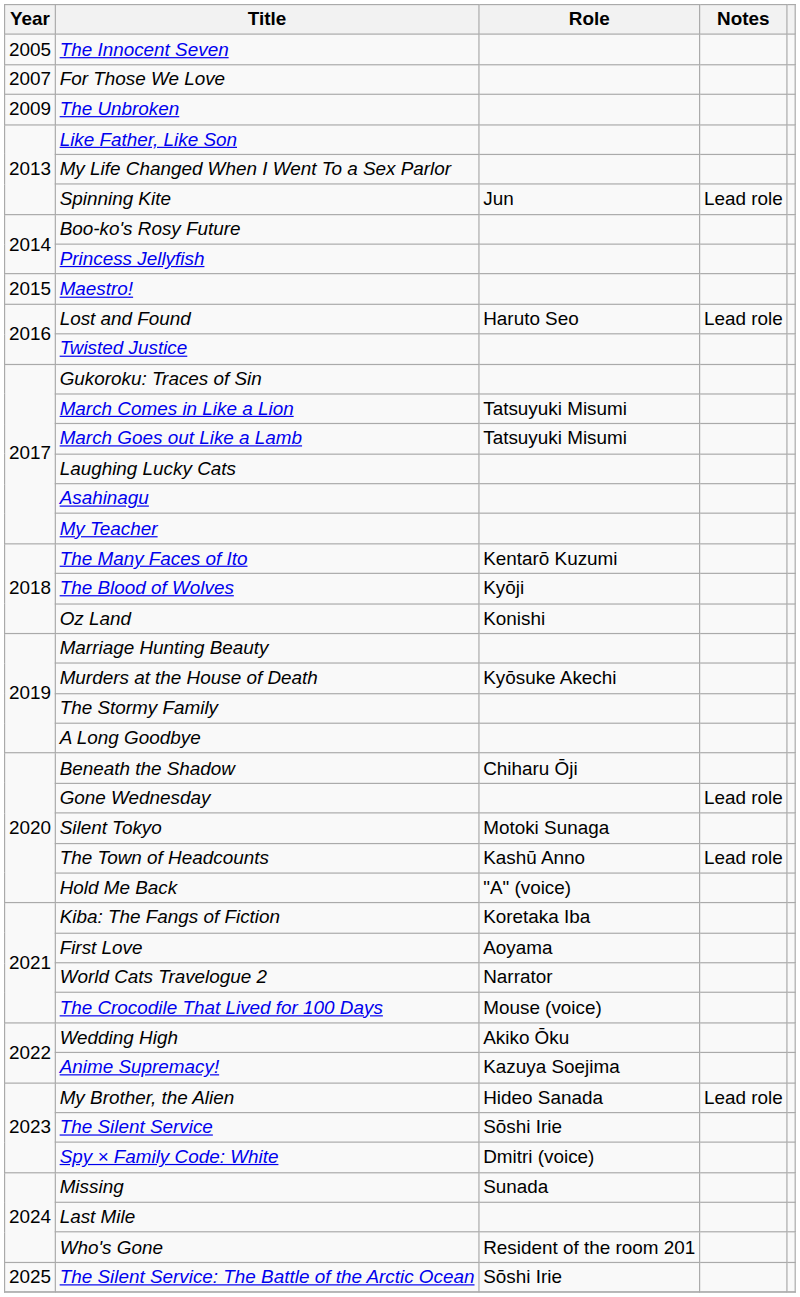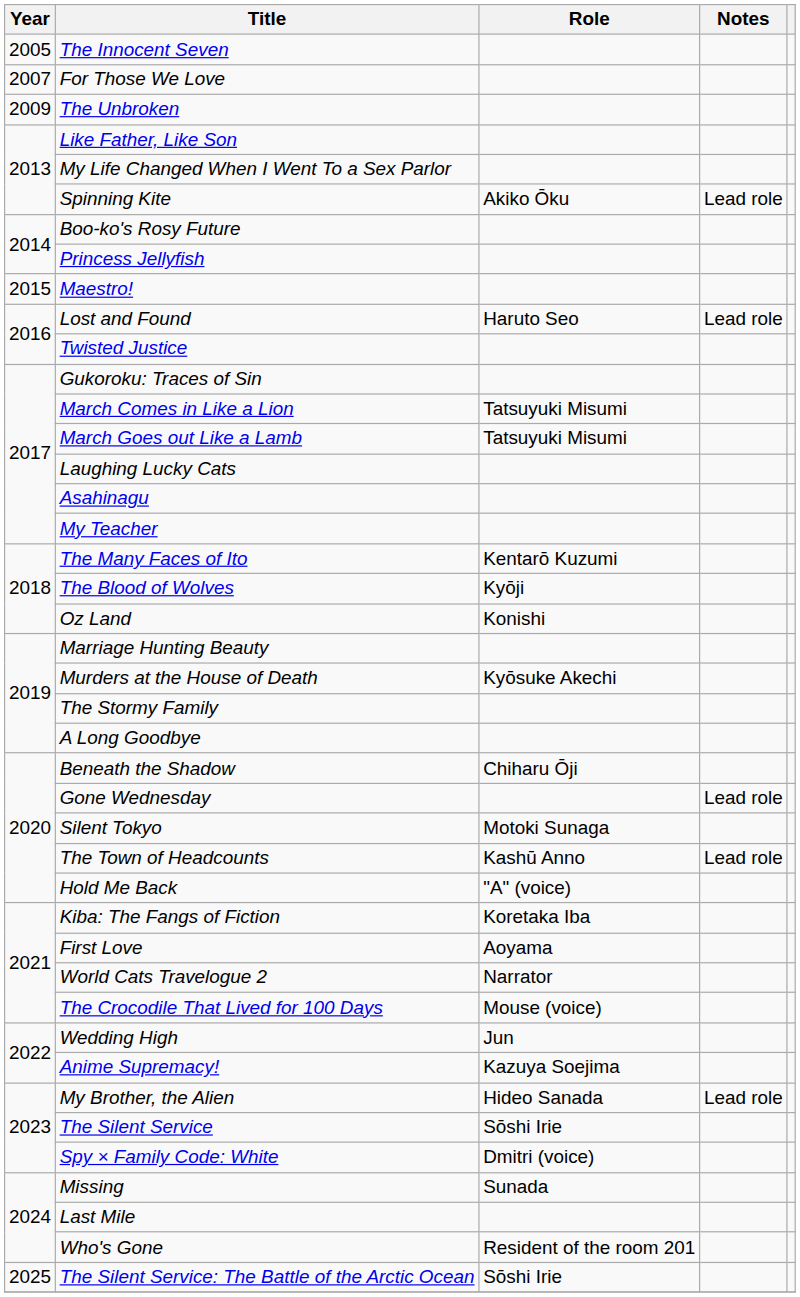 <table class="wikitable sortable">
 <tr>
 <th>Year</th>
 <th>Title</th>
 <th>Role</th>
 <th>Notes</th>
 <th class="unsortable"></th>
 </tr>
 <tr>
 <td>2005</td>
 <td><em><a href='#'>The Innocent Seven</a></em></td>
 <td></td>
 <td></td>
 <td></td>
 </tr>
 <tr>
 <td>2007</td>
 <td><em>For Those We Love</em></td>
 <td></td>
 <td></td>
 <td></td>
 </tr>
 <tr>
 <td>2009</td>
 <td><em><a href='#'>The Unbroken</a></em></td>
 <td></td>
 <td></td>
 <td></td>
 </tr>
 <tr>
 <td rowspan="3">2013</td>
 <td><em><a href='#'>Like Father, Like Son</a></em></td>
 <td></td>
 <td></td>
 <td></td>
 </tr>
 <tr>
 <td><em>My Life Changed When I Went To a Sex Parlor</em></td>
 <td></td>
 <td></td>
 <td></td>
 </tr>
 <tr>
 <td><em>Spinning Kite</em></td>
-<td>Jun</td>
+<td>Akiko Ōku</td>
 <td>Lead role</td>
 <td></td>
 </tr>
 <tr>
 <td rowspan="2">2014</td>
 <td><em>Boo-ko's Rosy Future</em></td>
 <td></td>
 <td></td>
 <td></td>
 </tr>
 <tr>
 <td><em><a href='#'>Princess Jellyfish</a></em></td>
 <td></td>
 <td></td>
 <td></td>
 </tr>
 <tr>
 <td>2015</td>
 <td><em><a href='#'>Maestro!</a></em></td>
 <td></td>
 <td></td>
 <td></td>
 </tr>
 <tr>
 <td rowspan="2">2016</td>
 <td><em>Lost and Found</em></td>
 <td>Haruto Seo</td>
 <td>Lead role</td>
 <td></td>
 </tr>
 <tr>
 <td><em><a href='#'>Twisted Justice</a></em></td>
 <td></td>
 <td></td>
 <td></td>
 </tr>
 <tr>
 <td rowspan="6">2017</td>
 <td><em>Gukoroku: Traces of Sin</em></td>
 <td></td>
 <td></td>
 <td></td>
 </tr>
 <tr>
 <td><em><a href='#'>March Comes in Like a Lion</a></em></td>
 <td>Tatsuyuki Misumi</td>
 <td></td>
 <td></td>
 </tr>
 <tr>
 <td><em><a href='#'>March Goes out Like a Lamb</a></em></td>
 <td>Tatsuyuki Misumi</td>
 <td></td>
 <td></td>
 </tr>
 <tr>
 <td><em>Laughing Lucky Cats</em></td>
 <td></td>
 <td></td>
 <td></td>
 </tr>
 <tr>
 <td><em><a href='#'>Asahinagu</a></em></td>
 <td></td>
 <td></td>
 <td></td>
 </tr>
 <tr>
 <td><em><a href='#'>My Teacher</a></em></td>
 <td></td>
 <td></td>
 <td></td>
 </tr>
 <tr>
 <td rowspan="3">2018</td>
 <td><em><a href='#'>The Many Faces of Ito</a></em></td>
 <td>Kentarō Kuzumi</td>
 <td></td>
 <td></td>
 </tr>
 <tr>
 <td><em><a href='#'>The Blood of Wolves</a></em></td>
 <td>Kyōji</td>
 <td></td>
 <td></td>
 </tr>
 <tr>
 <td><em>Oz Land</em></td>
 <td>Konishi</td>
 <td></td>
 <td></td>
 </tr>
 <tr>
 <td rowspan="4">2019</td>
 <td><em>Marriage Hunting Beauty</em></td>
 <td></td>
 <td></td>
 <td></td>
 </tr>
 <tr>
 <td><em>Murders at the House of Death</em></td>
 <td>Kyōsuke Akechi</td>
 <td></td>
 <td></td>
 </tr>
 <tr>
 <td><em>The Stormy Family</em></td>
 <td></td>
 <td></td>
 <td></td>
 </tr>
 <tr>
 <td><em>A Long Goodbye</em></td>
 <td></td>
 <td></td>
 <td></td>
 </tr>
 <tr>
 <td rowspan="5">2020</td>
 <td><em>Beneath the Shadow</em></td>
 <td>Chiharu Ōji</td>
 <td></td>
 <td></td>
 </tr>
 <tr>
 <td><em>Gone Wednesday</em></td>
 <td></td>
 <td>Lead role</td>
 <td></td>
 </tr>
 <tr>
 <td><em>Silent Tokyo</em></td>
 <td>Motoki Sunaga</td>
 <td></td>
 <td></td>
 </tr>
 <tr>
 <td><em>The Town of Headcounts</em></td>
 <td>Kashū Anno</td>
 <td>Lead role</td>
 <td></td>
 </tr>
 <tr>
 <td><em>Hold Me Back</em></td>
 <td>"A" (voice)</td>
 <td></td>
 <td></td>
 </tr>
 <tr>
 <td rowspan="4">2021</td>
 <td><em>Kiba: The Fangs of Fiction</em></td>
 <td>Koretaka Iba</td>
 <td></td>
 <td></td>
 </tr>
 <tr>
 <td><em>First Love</em></td>
 <td>Aoyama</td>
 <td></td>
 <td></td>
 </tr>
 <tr>
 <td><em>World Cats Travelogue 2</em></td>
 <td>Narrator</td>
 <td></td>
 <td></td>
 </tr>
 <tr>
 <td><em><a href='#'>The Crocodile That Lived for 100 Days</a></em></td>
 <td>Mouse (voice)</td>
 <td></td>
 <td></td>
 </tr>
 <tr>
 <td rowspan="2">2022</td>
 <td><em>Wedding High</em></td>
-<td>Akiko Ōku</td>
+<td>Jun</td>
 <td></td>
 <td></td>
 </tr>
 <tr>
 <td><em><a href='#'>Anime Supremacy!</a></em></td>
 <td>Kazuya Soejima</td>
 <td></td>
 <td></td>
 </tr>
 <tr>
 <td rowspan="3">2023</td>
 <td><em>My Brother, the Alien</em></td>
 <td>Hideo Sanada</td>
 <td>Lead role</td>
 <td></td>
 </tr>
 <tr>
 <td><em><a href='#'>The Silent Service</a></em></td>
 <td>Sōshi Irie</td>
 <td></td>
 <td></td>
 </tr>
 <tr>
 <td><em><a href='#'>Spy × Family Code: White</a></em></td>
 <td>Dmitri (voice)</td>
 <td></td>
 <td></td>
 </tr>
 <tr>
 <td rowspan="3">2024</td>
 <td><em>Missing</em></td>
 <td>Sunada</td>
 <td></td>
 <td></td>
 </tr>
 <tr>
 <td><em>Last Mile</em></td>
 <td></td>
 <td></td>
 <td></td>
 </tr>
 <tr>
 <td><em>Who's Gone</em></td>
 <td>Resident of the room 201</td>
 <td></td>
 <td></td>
 </tr>
 <tr>
 <td>2025</td>
 <td><em><a href='#'>The Silent Service: The Battle of the Arctic Ocean</a></em></td>
 <td>Sōshi Irie</td>
 <td></td>
 <td></td>
 </tr>
 <tr>
 </tr>
 </table>
